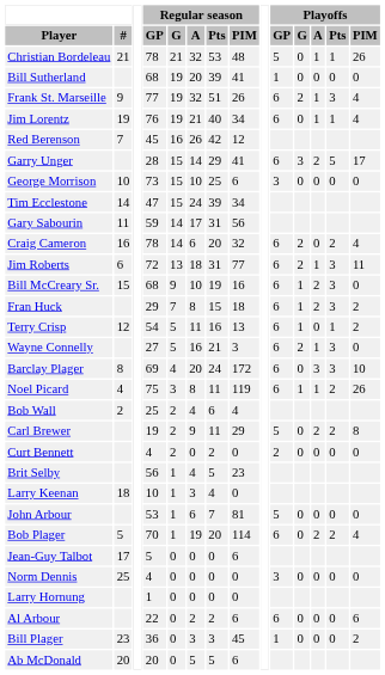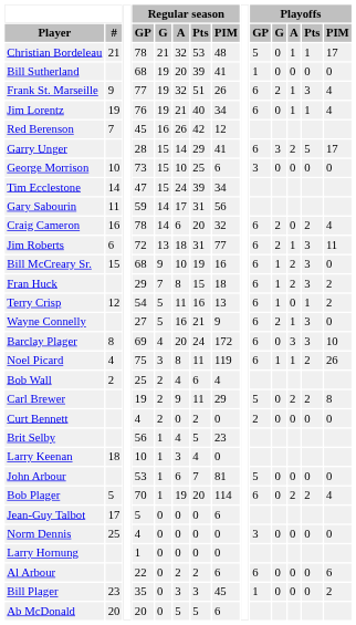 <table BORDER="0" CELLPADDING="3" CELLSPACING="2" ID="Table1">
 <tr ALIGN="center" bgcolor="#c0c0c0">
 <th ALIGN="center" colspan="2" bgcolor="#ffffff"> </th>
 <th ALIGN="center" rowspan="99" bgcolor="#ffffff"> </th>
 <th ALIGN="center" colspan="5">Regular season</th>
 <th ALIGN="center" rowspan="99" bgcolor="#ffffff"> </th>
 <th ALIGN="center" colspan="5">Playoffs</th>
 </tr>
 <tr ALIGN="center" bgcolor="#c0c0c0">
 <th ALIGN="center">Player</th>
 <th ALIGN="center">#</th>
 <th ALIGN="center">GP</th>
 <th ALIGN="center">G</th>
 <th ALIGN="center">A</th>
 <th ALIGN="center">Pts</th>
 <th ALIGN="center">PIM</th>
 <th ALIGN="center">GP</th>
 <th ALIGN="center">G</th>
 <th ALIGN="center">A</th>
 <th ALIGN="center">Pts</th>
 <th ALIGN="center">PIM</th>
 </tr>
 <tr bgcolor="#f0f0f0">
 <td><a href='#'>Christian Bordeleau</a></td>
 <td>21</td>
 <td>78</td>
 <td>21</td>
 <td>32</td>
 <td>53</td>
 <td>48</td>
 <td>5</td>
 <td>0</td>
 <td>1</td>
 <td>1</td>
-<td>26</td>
+<td>17</td>
 </tr>
 <tr bgcolor="#f0f0f0">
 <td><a href='#'>Bill Sutherland</a></td>
 <td></td>
 <td>68</td>
 <td>19</td>
 <td>20</td>
 <td>39</td>
 <td>41</td>
 <td>1</td>
 <td>0</td>
 <td>0</td>
 <td>0</td>
 <td>0</td>
 </tr>
 <tr bgcolor="#f0f0f0">
 <td><a href='#'>Frank St. Marseille</a></td>
 <td>9</td>
 <td>77</td>
 <td>19</td>
 <td>32</td>
 <td>51</td>
 <td>26</td>
 <td>6</td>
 <td>2</td>
 <td>1</td>
 <td>3</td>
 <td>4</td>
 </tr>
 <tr bgcolor="#f0f0f0">
 <td><a href='#'>Jim Lorentz</a></td>
 <td>19</td>
 <td>76</td>
 <td>19</td>
 <td>21</td>
 <td>40</td>
 <td>34</td>
 <td>6</td>
 <td>0</td>
 <td>1</td>
 <td>1</td>
 <td>4</td>
 </tr>
 <tr bgcolor="#f0f0f0">
 <td><a href='#'>Red Berenson</a></td>
 <td>7</td>
 <td>45</td>
 <td>16</td>
 <td>26</td>
 <td>42</td>
 <td>12</td>
 <td></td>
 <td></td>
 <td></td>
 <td></td>
 <td></td>
 </tr>
 <tr bgcolor="#f0f0f0">
 <td><a href='#'>Garry Unger</a></td>
 <td></td>
 <td>28</td>
 <td>15</td>
 <td>14</td>
 <td>29</td>
 <td>41</td>
 <td>6</td>
 <td>3</td>
 <td>2</td>
 <td>5</td>
 <td>17</td>
 </tr>
 <tr bgcolor="#f0f0f0">
 <td><a href='#'>George Morrison</a></td>
 <td>10</td>
 <td>73</td>
 <td>15</td>
 <td>10</td>
 <td>25</td>
 <td>6</td>
 <td>3</td>
 <td>0</td>
 <td>0</td>
 <td>0</td>
 <td>0</td>
 </tr>
 <tr bgcolor="#f0f0f0">
 <td><a href='#'>Tim Ecclestone</a></td>
 <td>14</td>
 <td>47</td>
 <td>15</td>
 <td>24</td>
 <td>39</td>
 <td>34</td>
 <td></td>
 <td></td>
 <td></td>
 <td></td>
 <td></td>
 </tr>
 <tr bgcolor="#f0f0f0">
 <td><a href='#'>Gary Sabourin</a></td>
 <td>11</td>
 <td>59</td>
 <td>14</td>
 <td>17</td>
 <td>31</td>
 <td>56</td>
 <td></td>
 <td></td>
 <td></td>
 <td></td>
 <td></td>
 </tr>
 <tr bgcolor="#f0f0f0">
 <td><a href='#'>Craig Cameron</a></td>
 <td>16</td>
 <td>78</td>
 <td>14</td>
 <td>6</td>
 <td>20</td>
 <td>32</td>
 <td>6</td>
 <td>2</td>
 <td>0</td>
 <td>2</td>
 <td>4</td>
 </tr>
 <tr bgcolor="#f0f0f0">
 <td><a href='#'>Jim Roberts</a></td>
 <td>6</td>
 <td>72</td>
 <td>13</td>
 <td>18</td>
 <td>31</td>
 <td>77</td>
 <td>6</td>
 <td>2</td>
 <td>1</td>
 <td>3</td>
 <td>11</td>
 </tr>
 <tr bgcolor="#f0f0f0">
 <td><a href='#'>Bill McCreary Sr.</a></td>
 <td>15</td>
 <td>68</td>
 <td>9</td>
 <td>10</td>
 <td>19</td>
 <td>16</td>
 <td>6</td>
 <td>1</td>
 <td>2</td>
 <td>3</td>
 <td>0</td>
 </tr>
 <tr bgcolor="#f0f0f0">
 <td><a href='#'>Fran Huck</a></td>
 <td></td>
 <td>29</td>
 <td>7</td>
 <td>8</td>
 <td>15</td>
 <td>18</td>
 <td>6</td>
 <td>1</td>
 <td>2</td>
 <td>3</td>
 <td>2</td>
 </tr>
 <tr bgcolor="#f0f0f0">
 <td><a href='#'>Terry Crisp</a></td>
 <td>12</td>
 <td>54</td>
 <td>5</td>
 <td>11</td>
 <td>16</td>
 <td>13</td>
 <td>6</td>
 <td>1</td>
 <td>0</td>
 <td>1</td>
 <td>2</td>
 </tr>
 <tr bgcolor="#f0f0f0">
 <td><a href='#'>Wayne Connelly</a></td>
 <td></td>
 <td>27</td>
 <td>5</td>
 <td>16</td>
 <td>21</td>
-<td>3</td>
+<td>9</td>
 <td>6</td>
 <td>2</td>
 <td>1</td>
 <td>3</td>
 <td>0</td>
 </tr>
 <tr bgcolor="#f0f0f0">
 <td><a href='#'>Barclay Plager</a></td>
 <td>8</td>
 <td>69</td>
 <td>4</td>
 <td>20</td>
 <td>24</td>
 <td>172</td>
 <td>6</td>
 <td>0</td>
 <td>3</td>
 <td>3</td>
 <td>10</td>
 </tr>
 <tr bgcolor="#f0f0f0">
 <td><a href='#'>Noel Picard</a></td>
 <td>4</td>
 <td>75</td>
 <td>3</td>
 <td>8</td>
 <td>11</td>
 <td>119</td>
 <td>6</td>
 <td>1</td>
 <td>1</td>
 <td>2</td>
 <td>26</td>
 </tr>
 <tr bgcolor="#f0f0f0">
 <td><a href='#'>Bob Wall</a></td>
 <td>2</td>
 <td>25</td>
 <td>2</td>
 <td>4</td>
 <td>6</td>
 <td>4</td>
 <td></td>
 <td></td>
 <td></td>
 <td></td>
 <td></td>
 </tr>
 <tr bgcolor="#f0f0f0">
 <td><a href='#'>Carl Brewer</a></td>
 <td></td>
 <td>19</td>
 <td>2</td>
 <td>9</td>
 <td>11</td>
 <td>29</td>
 <td>5</td>
 <td>0</td>
 <td>2</td>
 <td>2</td>
 <td>8</td>
 </tr>
 <tr bgcolor="#f0f0f0">
 <td><a href='#'>Curt Bennett</a></td>
 <td></td>
 <td>4</td>
 <td>2</td>
 <td>0</td>
 <td>2</td>
 <td>0</td>
 <td>2</td>
 <td>0</td>
 <td>0</td>
 <td>0</td>
 <td>0</td>
 </tr>
 <tr bgcolor="#f0f0f0">
 <td><a href='#'>Brit Selby</a></td>
 <td></td>
 <td>56</td>
 <td>1</td>
 <td>4</td>
 <td>5</td>
 <td>23</td>
 <td></td>
 <td></td>
 <td></td>
 <td></td>
 <td></td>
 </tr>
 <tr bgcolor="#f0f0f0">
 <td><a href='#'>Larry Keenan</a></td>
 <td>18</td>
 <td>10</td>
 <td>1</td>
 <td>3</td>
 <td>4</td>
 <td>0</td>
 <td></td>
 <td></td>
 <td></td>
 <td></td>
 <td></td>
 </tr>
 <tr bgcolor="#f0f0f0">
 <td><a href='#'>John Arbour</a></td>
 <td></td>
 <td>53</td>
 <td>1</td>
 <td>6</td>
 <td>7</td>
 <td>81</td>
 <td>5</td>
 <td>0</td>
 <td>0</td>
 <td>0</td>
 <td>0</td>
 </tr>
 <tr bgcolor="#f0f0f0">
 <td><a href='#'>Bob Plager</a></td>
 <td>5</td>
 <td>70</td>
 <td>1</td>
 <td>19</td>
 <td>20</td>
 <td>114</td>
 <td>6</td>
 <td>0</td>
 <td>2</td>
 <td>2</td>
 <td>4</td>
 </tr>
 <tr bgcolor="#f0f0f0">
 <td><a href='#'>Jean-Guy Talbot</a></td>
 <td>17</td>
 <td>5</td>
 <td>0</td>
 <td>0</td>
 <td>0</td>
 <td>6</td>
 <td></td>
 <td></td>
 <td></td>
 <td></td>
 <td></td>
 </tr>
 <tr bgcolor="#f0f0f0">
 <td><a href='#'>Norm Dennis</a></td>
 <td>25</td>
 <td>4</td>
 <td>0</td>
 <td>0</td>
 <td>0</td>
 <td>0</td>
 <td>3</td>
 <td>0</td>
 <td>0</td>
 <td>0</td>
 <td>0</td>
 </tr>
 <tr bgcolor="#f0f0f0">
 <td><a href='#'>Larry Hornung</a></td>
 <td></td>
 <td>1</td>
 <td>0</td>
 <td>0</td>
 <td>0</td>
 <td>0</td>
 <td></td>
 <td></td>
 <td></td>
 <td></td>
 <td></td>
 </tr>
 <tr bgcolor="#f0f0f0">
 <td><a href='#'>Al Arbour</a></td>
 <td></td>
 <td>22</td>
 <td>0</td>
 <td>2</td>
 <td>2</td>
 <td>6</td>
 <td>6</td>
 <td>0</td>
 <td>0</td>
 <td>0</td>
 <td>6</td>
 </tr>
 <tr bgcolor="#f0f0f0">
 <td><a href='#'>Bill Plager</a></td>
 <td>23</td>
-<td>36</td>
+<td>35</td>
 <td>0</td>
 <td>3</td>
 <td>3</td>
 <td>45</td>
 <td>1</td>
 <td>0</td>
 <td>0</td>
 <td>0</td>
 <td>2</td>
 </tr>
 <tr bgcolor="#f0f0f0">
 <td><a href='#'>Ab McDonald</a></td>
 <td>20</td>
 <td>20</td>
 <td>0</td>
 <td>5</td>
 <td>5</td>
 <td>6</td>
 <td></td>
 <td></td>
 <td></td>
 <td></td>
 <td></td>
 </tr>
 </table>
